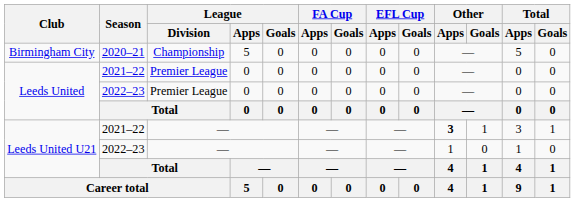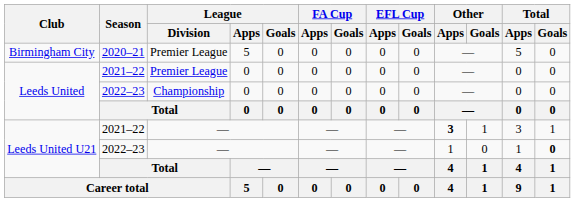 <table class="wikitable" style=text-align:center>
 <tr>
 <th rowspan="2">Club</th>
 <th rowspan="2">Season</th>
 <th colspan="3">League</th>
 <th colspan="2"><a href='#'>FA Cup</a></th>
 <th colspan="2"><a href='#'>EFL Cup</a></th>
 <th colspan="2">Other</th>
 <th colspan="2">Total</th>
 </tr>
 <tr>
 <th>Division</th>
 <th>Apps</th>
 <th>Goals</th>
 <th>Apps</th>
 <th>Goals</th>
 <th>Apps</th>
 <th>Goals</th>
 <th>Apps</th>
 <th>Goals</th>
 <th>Apps</th>
 <th>Goals</th>
 </tr>
 <tr>
 <td><a href='#'>Birmingham City</a></td>
 <td><a href='#'>2020–21</a></td>
-<td><a href='#'>Championship</a></td>
+<td>Premier League</td>
 <td>5</td>
 <td>0</td>
 <td>0</td>
 <td>0</td>
 <td>0</td>
 <td>0</td>
 <td colspan="2">—</td>
 <td>5</td>
 <td>0</td>
 </tr>
 <tr>
 <td rowspan="3"><a href='#'>Leeds United</a></td>
 <td><a href='#'>2021–22</a></td>
 <td><a href='#'>Premier League</a></td>
 <td>0</td>
 <td>0</td>
 <td>0</td>
 <td>0</td>
 <td>0</td>
 <td>0</td>
 <td colspan="2">—</td>
 <td>0</td>
 <td>0</td>
 </tr>
 <tr>
 <td><a href='#'>2022–23</a></td>
-<td>Premier League</td>
+<td><a href='#'>Championship</a></td>
 <td>0</td>
 <td>0</td>
 <td>0</td>
 <td>0</td>
 <td>0</td>
 <td>0</td>
 <td colspan="2">—</td>
 <td>0</td>
 <td>0</td>
 </tr>
 <tr>
 <th colspan="2">Total</th>
 <th>0</th>
 <th>0</th>
 <th>0</th>
 <th>0</th>
 <th>0</th>
 <th>0</th>
 <th colspan="2">—</th>
 <th>0</th>
 <th>0</th>
 </tr>
 <tr>
 <td rowspan="3"><a href='#'>Leeds United U21</a></td>
 <td>2021–22</td>
 <td colspan="3">—</td>
 <td colspan="2">—</td>
 <td colspan="2">—</td>
 <td><strong>3</strong></td>
 <td>1</td>
 <td>3</td>
 <td>1</td>
 </tr>
 <tr>
 <td>2022–23</td>
 <td colspan="3">—</td>
 <td colspan="2">—</td>
 <td colspan="2">—</td>
 <td>1</td>
 <td>0</td>
 <td>1</td>
-<td>0</td>
+<td><strong>0</strong></td>
 </tr>
 <tr>
 <th colspan="2">Total</th>
 <th colspan="2">—</th>
 <th colspan="2">—</th>
 <th colspan="2">—</th>
 <th>4</th>
 <th>1</th>
 <th>4</th>
 <th>1</th>
 </tr>
 <tr>
 <th colspan="3">Career total</th>
 <th>5</th>
 <th>0</th>
 <th>0</th>
 <th>0</th>
 <th>0</th>
 <th>0</th>
 <th>4</th>
 <th>1</th>
 <th>9</th>
 <th>1</th>
 </tr>
 </table>
